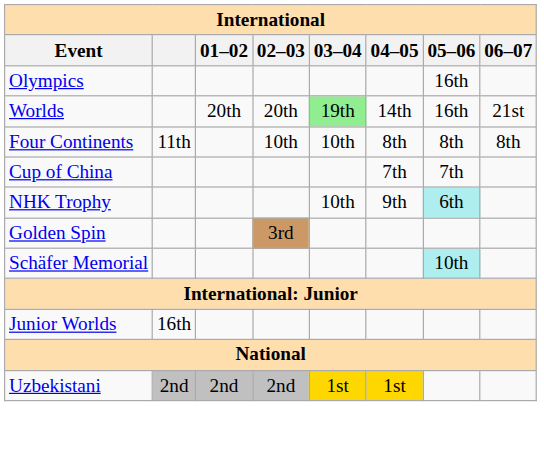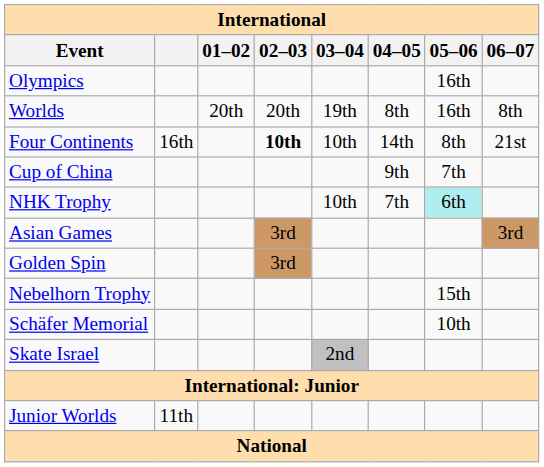 <table class="wikitable" style="text-align:center">
 <tr>
 <th style="background-color: #ffdead; " colspan=8 align=center>International</th>
 </tr>
 <tr>
 <th>Event</th>
 <th></th>
 <th>01–02</th>
 <th>02–03</th>
 <th>03–04</th>
 <th>04–05</th>
 <th>05–06</th>
 <th>06–07</th>
 </tr>
 <tr>
 <td align=left><a href='#'>Olympics</a></td>
 <td></td>
 <td></td>
 <td></td>
 <td></td>
 <td></td>
 <td>16th</td>
 <td></td>
 </tr>
 <tr>
 <td align=left><a href='#'>Worlds</a></td>
 <td></td>
 <td>20th</td>
 <td>20th</td>
-<td style="background: lightgreen;">19th</td>
-<td>14th</td>
+<td>19th</td>
+<td>8th</td>
 <td>16th</td>
-<td>21st</td>
+<td>8th</td>
 </tr>
 <tr>
 <td align=left><a href='#'>Four Continents</a></td>
-<td>11th</td>
+<td>16th</td>
 <td></td>
+<td><strong>10th</strong></td>
 <td>10th</td>
-<td>10th</td>
+<td>14th</td>
 <td>8th</td>
-<td>8th</td>
-<td>8th</td>
+<td>21st</td>
 </tr>
 <tr>
 <td align=left> <a href='#'>Cup of China</a></td>
 <td></td>
 <td></td>
 <td></td>
 <td></td>
-<td>7th</td>
+<td>9th</td>
 <td>7th</td>
 <td></td>
 </tr>
 <tr>
 <td align=left> <a href='#'>NHK Trophy</a></td>
 <td></td>
 <td></td>
 <td></td>
 <td>10th</td>
-<td>9th</td>
+<td>7th</td>
 <td style="background: paleturquoise;">6th</td>
 <td></td>
+</tr>
+<tr>
+<td align=left><a href='#'>Asian Games</a></td>
+<td></td>
+<td></td>
+<td bgcolor=cc9966>3rd</td>
+<td></td>
+<td></td>
+<td></td>
+<td bgcolor=cc9966>3rd</td>
 </tr>
 <tr>
 <td align=left><a href='#'>Golden Spin</a></td>
 <td></td>
 <td></td>
 <td bgcolor=cc9966>3rd</td>
 <td></td>
 <td></td>
 <td></td>
 <td></td>
 </tr>
 <tr>
+<td align=left><a href='#'>Nebelhorn Trophy</a></td>
+<td></td>
+<td></td>
+<td></td>
+<td></td>
+<td></td>
+<td>15th</td>
+<td></td>
+</tr>
+<tr>
 <td align=left><a href='#'>Schäfer Memorial</a></td>
 <td></td>
 <td></td>
 <td></td>
 <td></td>
 <td></td>
-<td style="background: paleturquoise;">10th</td>
+<td>10th</td>
+<td></td>
+</tr>
+<tr>
+<td align=left><a href='#'>Skate Israel</a></td>
+<td></td>
+<td></td>
+<td></td>
+<td bgcolor=silver>2nd</td>
+<td></td>
+<td></td>
 <td></td>
 </tr>
 <tr>
 <th style="background-color: #ffdead; " colspan=8 align=center>International: Junior</th>
 </tr>
 <tr>
 <td align=left><a href='#'>Junior Worlds</a></td>
-<td>16th</td>
+<td>11th</td>
 <td></td>
 <td></td>
 <td></td>
 <td></td>
 <td></td>
 <td></td>
 </tr>
 <tr>
 <th style="background-color: #ffdead; " colspan=8 align=center>National</th>
 </tr>
-<tr>
-<td align=left><a href='#'>Uzbekistani</a></td>
-<td bgcolor=silver>2nd</td>
-<td bgcolor=silver>2nd</td>
-<td bgcolor=silver>2nd</td>
-<td bgcolor=gold>1st</td>
-<td bgcolor=gold>1st</td>
-<td></td>
-<td></td>
-</tr>
 </table>
